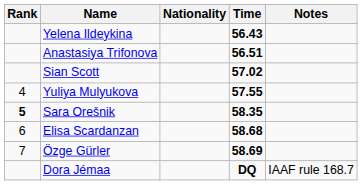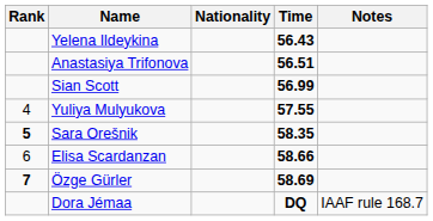 <table class="wikitable sortable" style="text-align:center">
 <tr>
 <th>Rank</th>
 <th>Name</th>
 <th>Nationality</th>
 <th>Time</th>
 <th>Notes</th>
 </tr>
 <tr>
 <td></td>
 <td align=left><a href='#'>Yelena Ildeykina</a></td>
 <td align=left></td>
 <td><strong>56.43</strong></td>
 <td></td>
 </tr>
 <tr>
 <td></td>
 <td align=left><a href='#'>Anastasiya Trifonova</a></td>
 <td align=left></td>
 <td><strong>56.51</strong></td>
 <td></td>
 </tr>
 <tr>
 <td></td>
 <td align=left><a href='#'>Sian Scott</a></td>
 <td align=left></td>
-<td><strong>57.02</strong></td>
+<td><strong>56.99</strong></td>
 <td></td>
 </tr>
 <tr>
 <td>4</td>
 <td align=left><a href='#'>Yuliya Mulyukova</a></td>
 <td align=left></td>
 <td><strong>57.55</strong></td>
 <td></td>
 </tr>
 <tr>
 <td><strong>5</strong></td>
 <td align=left><a href='#'>Sara Orešnik</a></td>
 <td align=left></td>
 <td><strong>58.35</strong></td>
 <td></td>
 </tr>
 <tr>
 <td>6</td>
 <td align=left><a href='#'>Elisa Scardanzan</a></td>
 <td align=left></td>
-<td><strong>58.68</strong></td>
+<td><strong>58.66</strong></td>
 <td></td>
 </tr>
 <tr>
-<td>7</td>
+<td><strong>7</strong></td>
 <td align=left><a href='#'>Özge Gürler</a></td>
 <td align=left></td>
 <td><strong>58.69</strong></td>
 <td></td>
 </tr>
 <tr>
 <td></td>
 <td align=left><a href='#'>Dora Jémaa</a></td>
 <td align=left></td>
 <td><strong>DQ</strong></td>
 <td>IAAF rule 168.7</td>
 </tr>
 </table>
